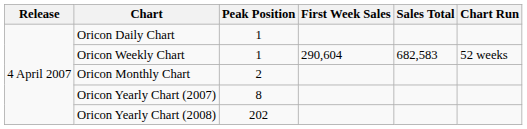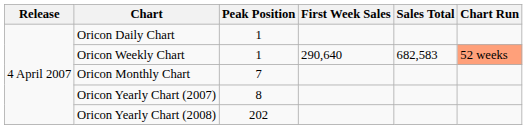 <table class="wikitable">
 <tr>
 <th>Release</th>
 <th>Chart</th>
 <th>Peak Position</th>
 <th>First Week Sales</th>
 <th>Sales Total</th>
 <th>Chart Run</th>
 </tr>
 <tr>
 <td rowspan="5">4 April 2007</td>
 <td>Oricon Daily Chart</td>
 <td align="center">1</td>
 <td></td>
 <td></td>
 <td></td>
 </tr>
 <tr>
 <td>Oricon Weekly Chart</td>
 <td align="center">1</td>
-<td>290,604</td>
+<td>290,640</td>
 <td>682,583</td>
-<td>52 weeks</td>
+<td style="background: lightsalmon;">52 weeks</td>
 </tr>
 <tr>
 <td>Oricon Monthly Chart</td>
-<td align="center">2</td>
+<td align="center">7</td>
 <td></td>
 <td></td>
 <td></td>
 </tr>
 <tr>
 <td>Oricon Yearly Chart (2007)</td>
 <td align="center">8</td>
 <td></td>
 <td></td>
 <td></td>
 </tr>
 <tr>
 <td>Oricon Yearly Chart (2008)</td>
 <td align="center">202</td>
 <td></td>
 <td></td>
 <td></td>
 </tr>
 </table>
